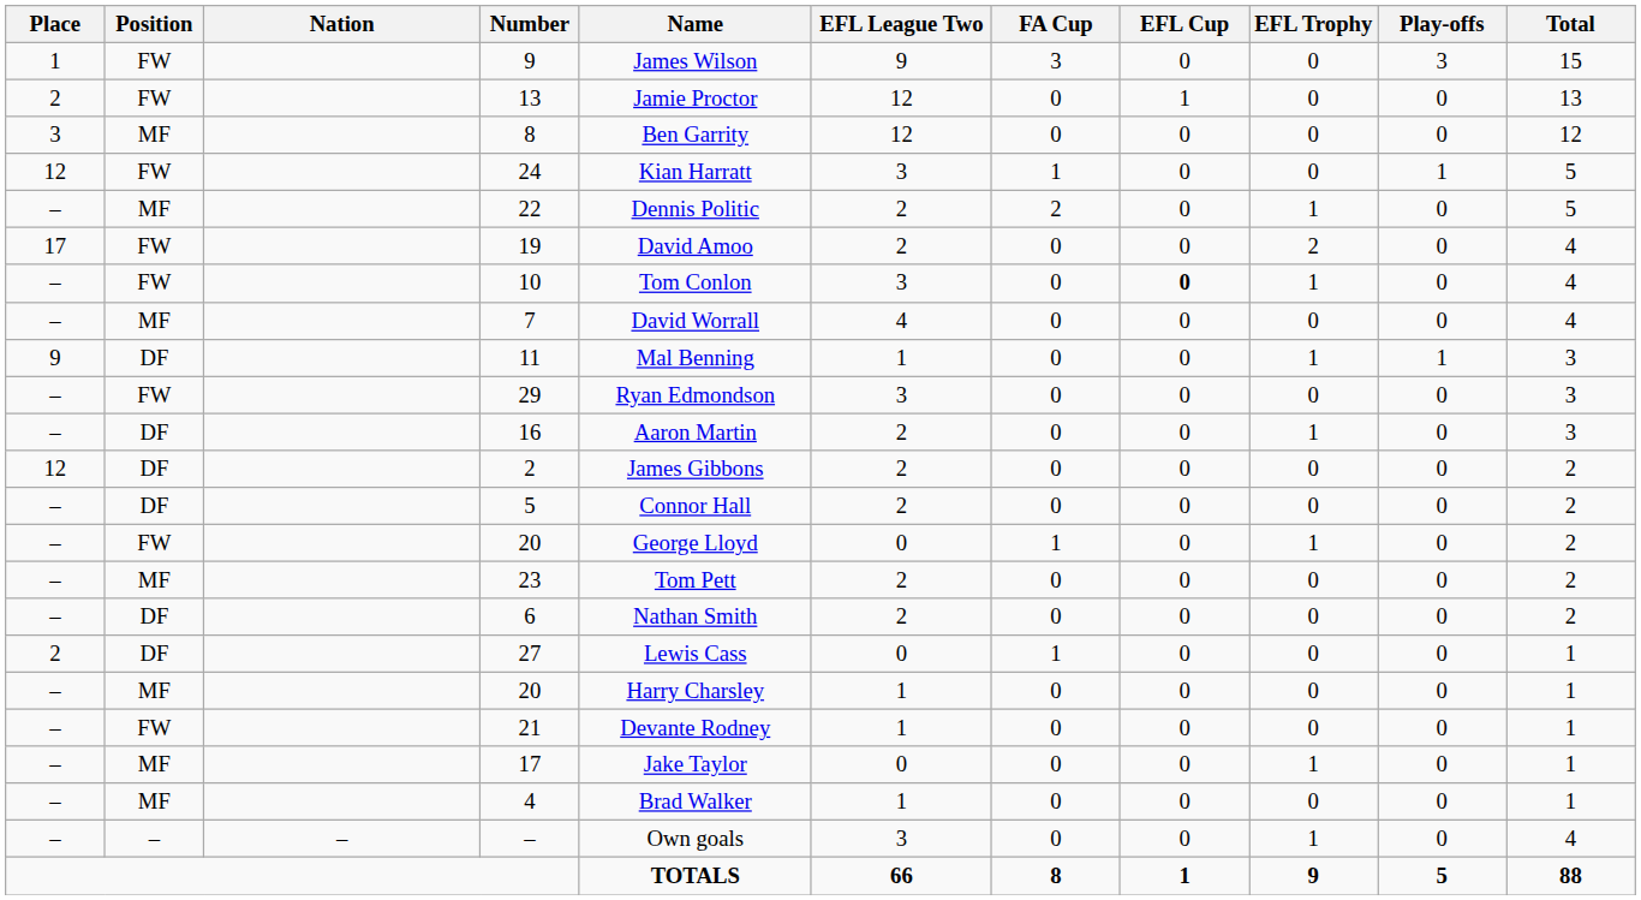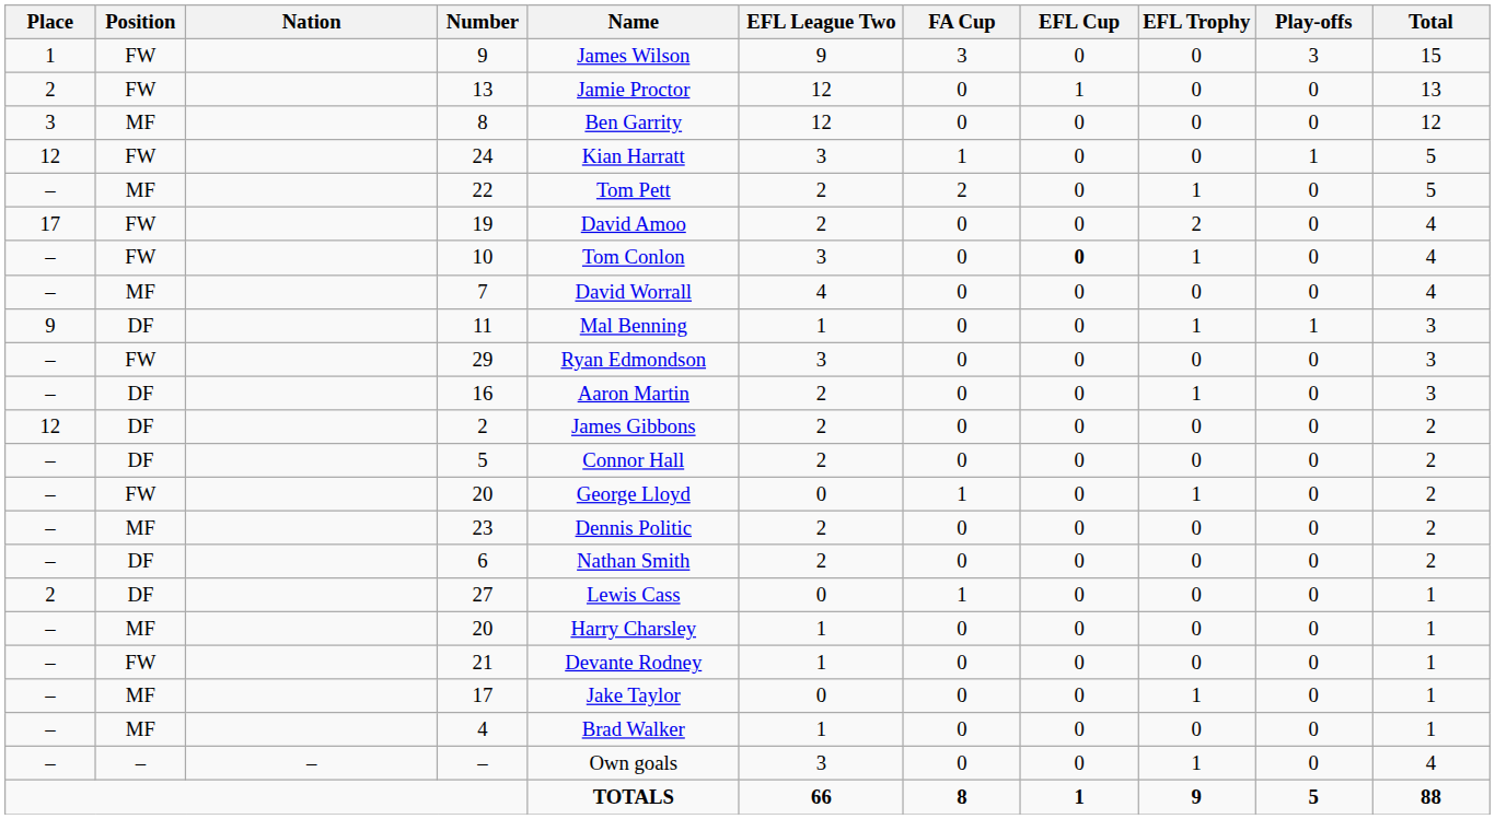 <table class="wikitable" style="font-size: 95%; text-align: center;">
 <tr>
 <th width=60>Place</th>
 <th width=60>Position</th>
 <th width=180>Nation</th>
 <th width=60>Number</th>
 <th width=150>Name</th>
 <th width=115>EFL League Two</th>
 <th width=80>FA Cup</th>
 <th width=80>EFL Cup</th>
 <th width=80>EFL Trophy</th>
 <th width=80>Play-offs</th>
 <th width=80>Total</th>
 </tr>
 <tr>
 <td>1</td>
 <td>FW</td>
 <td></td>
 <td>9</td>
 <td><a href='#'>James Wilson</a></td>
 <td>9</td>
 <td>3</td>
 <td>0</td>
 <td>0</td>
 <td>3</td>
 <td>15</td>
 </tr>
 <tr>
 <td>2</td>
 <td>FW</td>
 <td></td>
 <td>13</td>
 <td><a href='#'>Jamie Proctor</a></td>
 <td>12</td>
 <td>0</td>
 <td>1</td>
 <td>0</td>
 <td>0</td>
 <td>13</td>
 </tr>
 <tr>
 <td>3</td>
 <td>MF</td>
 <td></td>
 <td>8</td>
 <td><a href='#'>Ben Garrity</a></td>
 <td>12</td>
 <td>0</td>
 <td>0</td>
 <td>0</td>
 <td>0</td>
 <td>12</td>
 </tr>
 <tr>
 <td>12</td>
 <td>FW</td>
 <td></td>
 <td>24</td>
 <td><a href='#'>Kian Harratt</a></td>
 <td>3</td>
 <td>1</td>
 <td>0</td>
 <td>0</td>
 <td>1</td>
 <td>5</td>
 </tr>
 <tr>
 <td>–</td>
 <td>MF</td>
 <td></td>
 <td>22</td>
-<td><a href='#'>Dennis Politic</a></td>
+<td><a href='#'>Tom Pett</a></td>
 <td>2</td>
 <td>2</td>
 <td>0</td>
 <td>1</td>
 <td>0</td>
 <td>5</td>
 </tr>
 <tr>
 <td>17</td>
 <td>FW</td>
 <td></td>
 <td>19</td>
 <td><a href='#'>David Amoo</a></td>
 <td>2</td>
 <td>0</td>
 <td>0</td>
 <td>2</td>
 <td>0</td>
 <td>4</td>
 </tr>
 <tr>
 <td>–</td>
 <td>FW</td>
 <td></td>
 <td>10</td>
 <td><a href='#'>Tom Conlon</a></td>
 <td>3</td>
 <td>0</td>
 <td><strong>0</strong></td>
 <td>1</td>
 <td>0</td>
 <td>4</td>
 </tr>
 <tr>
 <td>–</td>
 <td>MF</td>
 <td></td>
 <td>7</td>
 <td><a href='#'>David Worrall</a></td>
 <td>4</td>
 <td>0</td>
 <td>0</td>
 <td>0</td>
 <td>0</td>
 <td>4</td>
 </tr>
 <tr>
 <td>9</td>
 <td>DF</td>
 <td></td>
 <td>11</td>
 <td><a href='#'>Mal Benning</a></td>
 <td>1</td>
 <td>0</td>
 <td>0</td>
 <td>1</td>
 <td>1</td>
 <td>3</td>
 </tr>
 <tr>
 <td>–</td>
 <td>FW</td>
 <td></td>
 <td>29</td>
 <td><a href='#'>Ryan Edmondson</a></td>
 <td>3</td>
 <td>0</td>
 <td>0</td>
 <td>0</td>
 <td>0</td>
 <td>3</td>
 </tr>
 <tr>
 <td>–</td>
 <td>DF</td>
 <td></td>
 <td>16</td>
 <td><a href='#'>Aaron Martin</a></td>
 <td>2</td>
 <td>0</td>
 <td>0</td>
 <td>1</td>
 <td>0</td>
 <td>3</td>
 </tr>
 <tr>
 <td>12</td>
 <td>DF</td>
 <td></td>
 <td>2</td>
 <td><a href='#'>James Gibbons</a></td>
 <td>2</td>
 <td>0</td>
 <td>0</td>
 <td>0</td>
 <td>0</td>
 <td>2</td>
 </tr>
 <tr>
 <td>–</td>
 <td>DF</td>
 <td></td>
 <td>5</td>
 <td><a href='#'>Connor Hall</a></td>
 <td>2</td>
 <td>0</td>
 <td>0</td>
 <td>0</td>
 <td>0</td>
 <td>2</td>
 </tr>
 <tr>
 <td>–</td>
 <td>FW</td>
 <td></td>
 <td>20</td>
 <td><a href='#'>George Lloyd</a></td>
 <td>0</td>
 <td>1</td>
 <td>0</td>
 <td>1</td>
 <td>0</td>
 <td>2</td>
 </tr>
 <tr>
 <td>–</td>
 <td>MF</td>
 <td></td>
 <td>23</td>
-<td><a href='#'>Tom Pett</a></td>
+<td><a href='#'>Dennis Politic</a></td>
 <td>2</td>
 <td>0</td>
 <td>0</td>
 <td>0</td>
 <td>0</td>
 <td>2</td>
 </tr>
 <tr>
 <td>–</td>
 <td>DF</td>
 <td></td>
 <td>6</td>
 <td><a href='#'>Nathan Smith</a></td>
 <td>2</td>
 <td>0</td>
 <td>0</td>
 <td>0</td>
 <td>0</td>
 <td>2</td>
 </tr>
 <tr>
 <td>2</td>
 <td>DF</td>
 <td></td>
 <td>27</td>
 <td><a href='#'>Lewis Cass</a></td>
 <td>0</td>
 <td>1</td>
 <td>0</td>
 <td>0</td>
 <td>0</td>
 <td>1</td>
 </tr>
 <tr>
 <td>–</td>
 <td>MF</td>
 <td></td>
 <td>20</td>
 <td><a href='#'>Harry Charsley</a></td>
 <td>1</td>
 <td>0</td>
 <td>0</td>
 <td>0</td>
 <td>0</td>
 <td>1</td>
 </tr>
 <tr>
 <td>–</td>
 <td>FW</td>
 <td></td>
 <td>21</td>
 <td><a href='#'>Devante Rodney</a></td>
 <td>1</td>
 <td>0</td>
 <td>0</td>
 <td>0</td>
 <td>0</td>
 <td>1</td>
 </tr>
 <tr>
 <td>–</td>
 <td>MF</td>
 <td></td>
 <td>17</td>
 <td><a href='#'>Jake Taylor</a></td>
 <td>0</td>
 <td>0</td>
 <td>0</td>
 <td>1</td>
 <td>0</td>
 <td>1</td>
 </tr>
 <tr>
 <td>–</td>
 <td>MF</td>
 <td></td>
 <td>4</td>
 <td><a href='#'>Brad Walker</a></td>
 <td>1</td>
 <td>0</td>
 <td>0</td>
 <td>0</td>
 <td>0</td>
 <td>1</td>
 </tr>
 <tr>
 <td>–</td>
 <td>–</td>
 <td>–</td>
 <td>–</td>
 <td>Own goals</td>
 <td>3</td>
 <td>0</td>
 <td>0</td>
 <td>1</td>
 <td>0</td>
 <td>4</td>
 </tr>
 <tr>
 <td colspan="4"></td>
 <td><strong>TOTALS</strong></td>
 <td><strong>66</strong></td>
 <td><strong>8</strong></td>
 <td><strong>1</strong></td>
 <td><strong>9</strong></td>
 <td><strong>5</strong></td>
 <td><strong>88</strong></td>
 </tr>
 </table>
